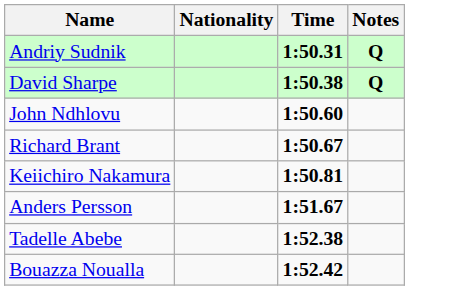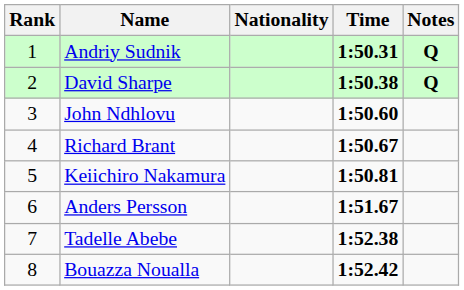 <table class="wikitable sortable" style="text-align:center">
 <tr>
+<th>Rank</th>
 <th>Name</th>
 <th>Nationality</th>
 <th>Time</th>
 <th>Notes</th>
 </tr>
 <tr bgcolor=ccffcc>
+<td>1</td>
 <td align=left><a href='#'>Andriy Sudnik</a></td>
 <td align=left></td>
 <td><strong>1:50.31</strong></td>
 <td><strong>Q</strong></td>
 </tr>
 <tr bgcolor=ccffcc>
+<td>2</td>
 <td align=left><a href='#'>David Sharpe</a></td>
 <td align=left></td>
 <td><strong>1:50.38</strong></td>
 <td><strong>Q</strong></td>
 </tr>
 <tr>
+<td>3</td>
 <td align=left><a href='#'>John Ndhlovu</a></td>
 <td align=left></td>
 <td><strong>1:50.60</strong></td>
 <td></td>
 </tr>
 <tr>
+<td>4</td>
 <td align=left><a href='#'>Richard Brant</a></td>
 <td align=left></td>
 <td><strong>1:50.67</strong></td>
 <td></td>
 </tr>
 <tr>
+<td>5</td>
 <td align=left><a href='#'>Keiichiro Nakamura</a></td>
 <td align=left></td>
 <td><strong>1:50.81</strong></td>
 <td></td>
 </tr>
 <tr>
+<td>6</td>
 <td align=left><a href='#'>Anders Persson</a></td>
 <td align=left></td>
 <td><strong>1:51.67</strong></td>
 <td></td>
 </tr>
 <tr>
+<td>7</td>
 <td align=left><a href='#'>Tadelle Abebe</a></td>
 <td align=left></td>
 <td><strong>1:52.38</strong></td>
 <td></td>
 </tr>
 <tr>
+<td>8</td>
 <td align=left><a href='#'>Bouazza Noualla</a></td>
 <td align=left></td>
 <td><strong>1:52.42</strong></td>
 <td></td>
 </tr>
 </table>
